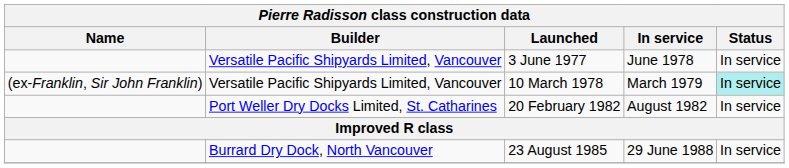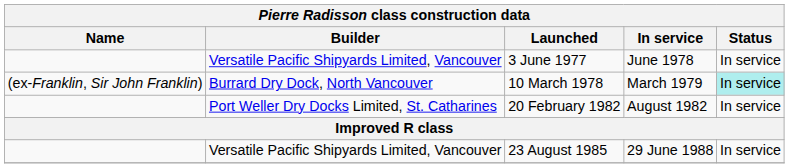 <table border="1" class="wikitable collapsible">
 <tr>
 <th colspan="5"><em>Pierre Radisson</em> class construction data</th>
 </tr>
 <tr>
 <th scope="col">Name</th>
 <th scope="col">Builder</th>
 <th scope="col">Launched</th>
 <th scope="col">In service</th>
 <th scope="col">Status</th>
 </tr>
 <tr>
 <td scope="row"></td>
 <td><a href='#'>Versatile Pacific Shipyards Limited</a>, <a href='#'>Vancouver</a></td>
 <td>3 June 1977</td>
 <td>June 1978</td>
 <td>In service</td>
 </tr>
 <tr>
 <td scope="row"> (ex-<em>Franklin</em>, <em>Sir John Franklin</em>)</td>
-<td>Versatile Pacific Shipyards Limited, Vancouver</td>
+<td><a href='#'>Burrard Dry Dock</a>, <a href='#'>North Vancouver</a></td>
 <td>10 March 1978</td>
 <td>March 1979</td>
 <td style="background: paleturquoise;">In service</td>
 </tr>
 <tr>
 <td scope="row"></td>
 <td><a href='#'>Port Weller Dry Docks</a> Limited, <a href='#'>St. Catharines</a></td>
 <td>20 February 1982</td>
 <td>August 1982</td>
 <td>In service</td>
 </tr>
 <tr>
 <th colspan="5">Improved R class</th>
 </tr>
 <tr>
 <td scope="row"></td>
-<td><a href='#'>Burrard Dry Dock</a>, <a href='#'>North Vancouver</a></td>
+<td>Versatile Pacific Shipyards Limited, Vancouver</td>
 <td>23 August 1985</td>
 <td>29 June 1988</td>
 <td>In service</td>
 </tr>
 <tr>
 </tr>
 </table>
